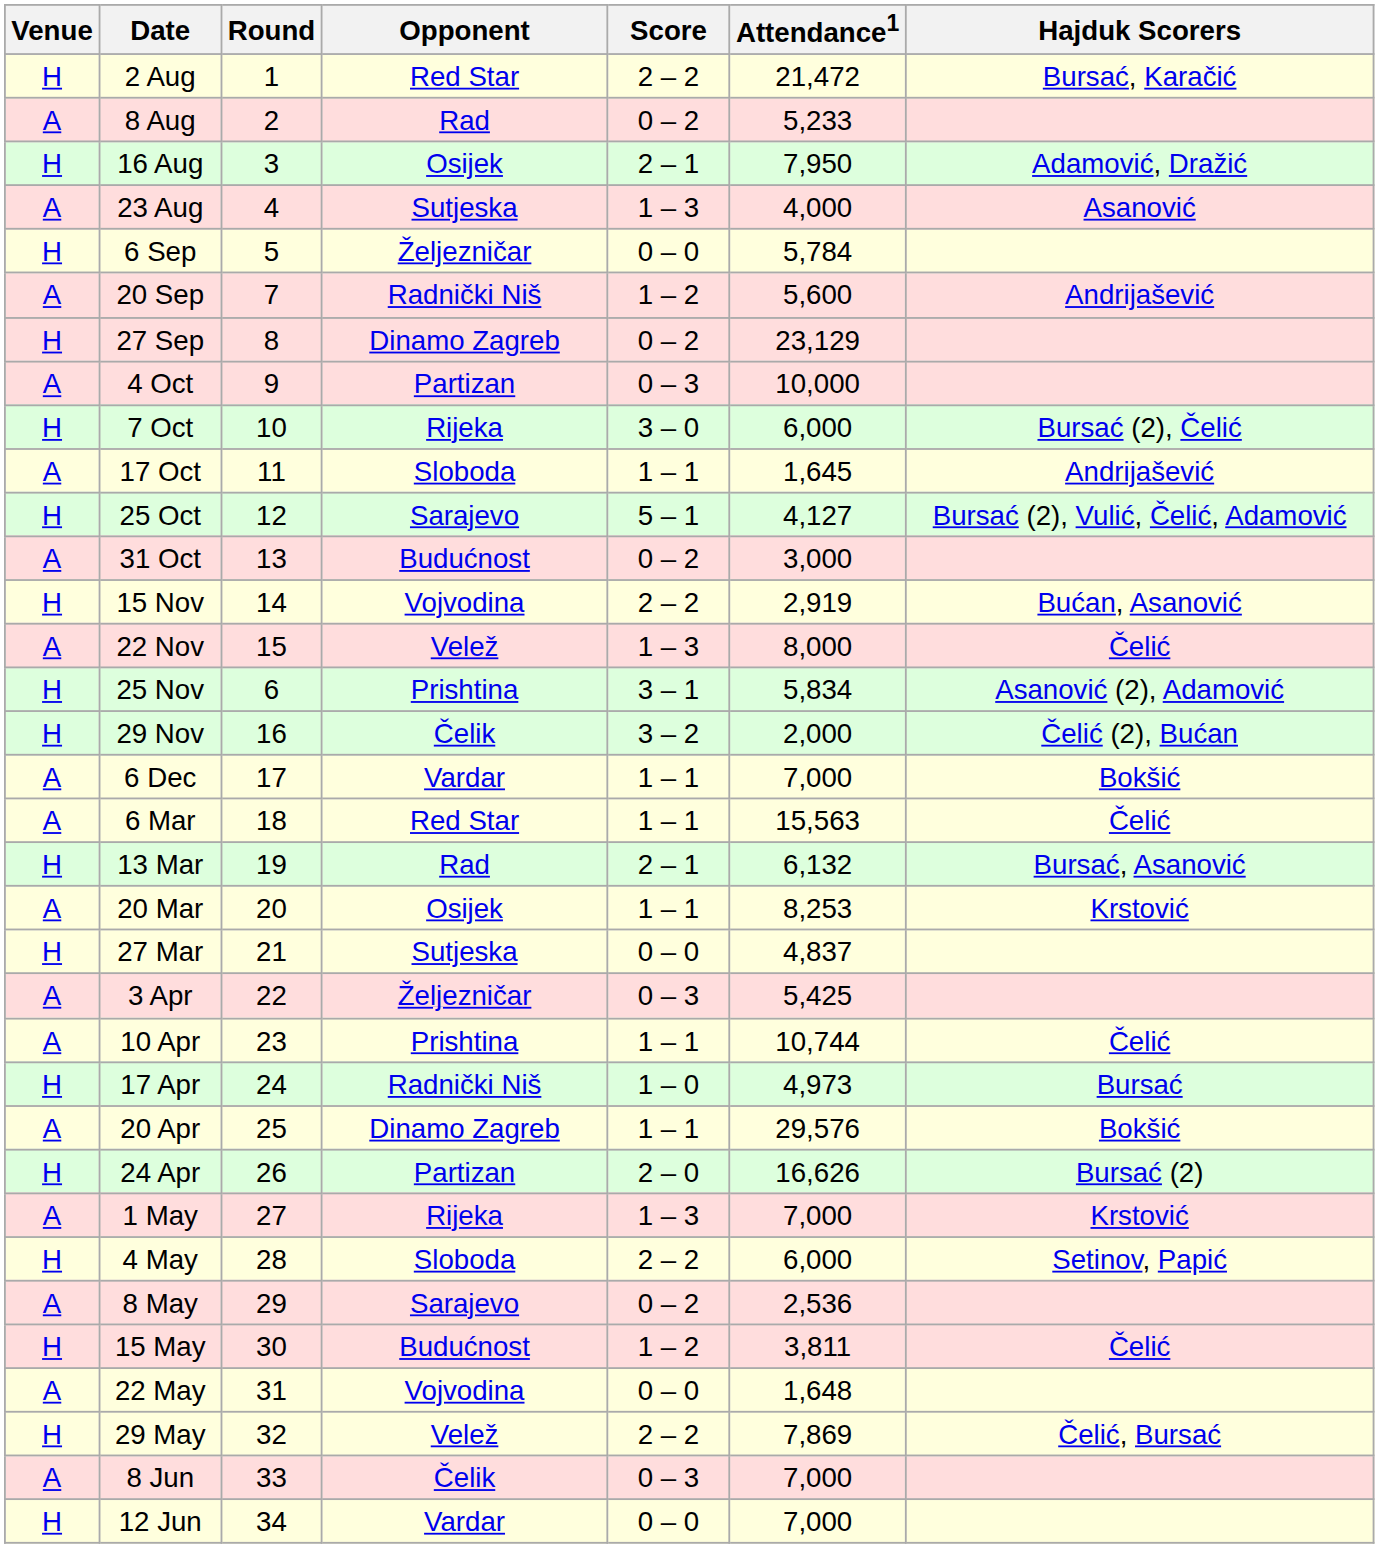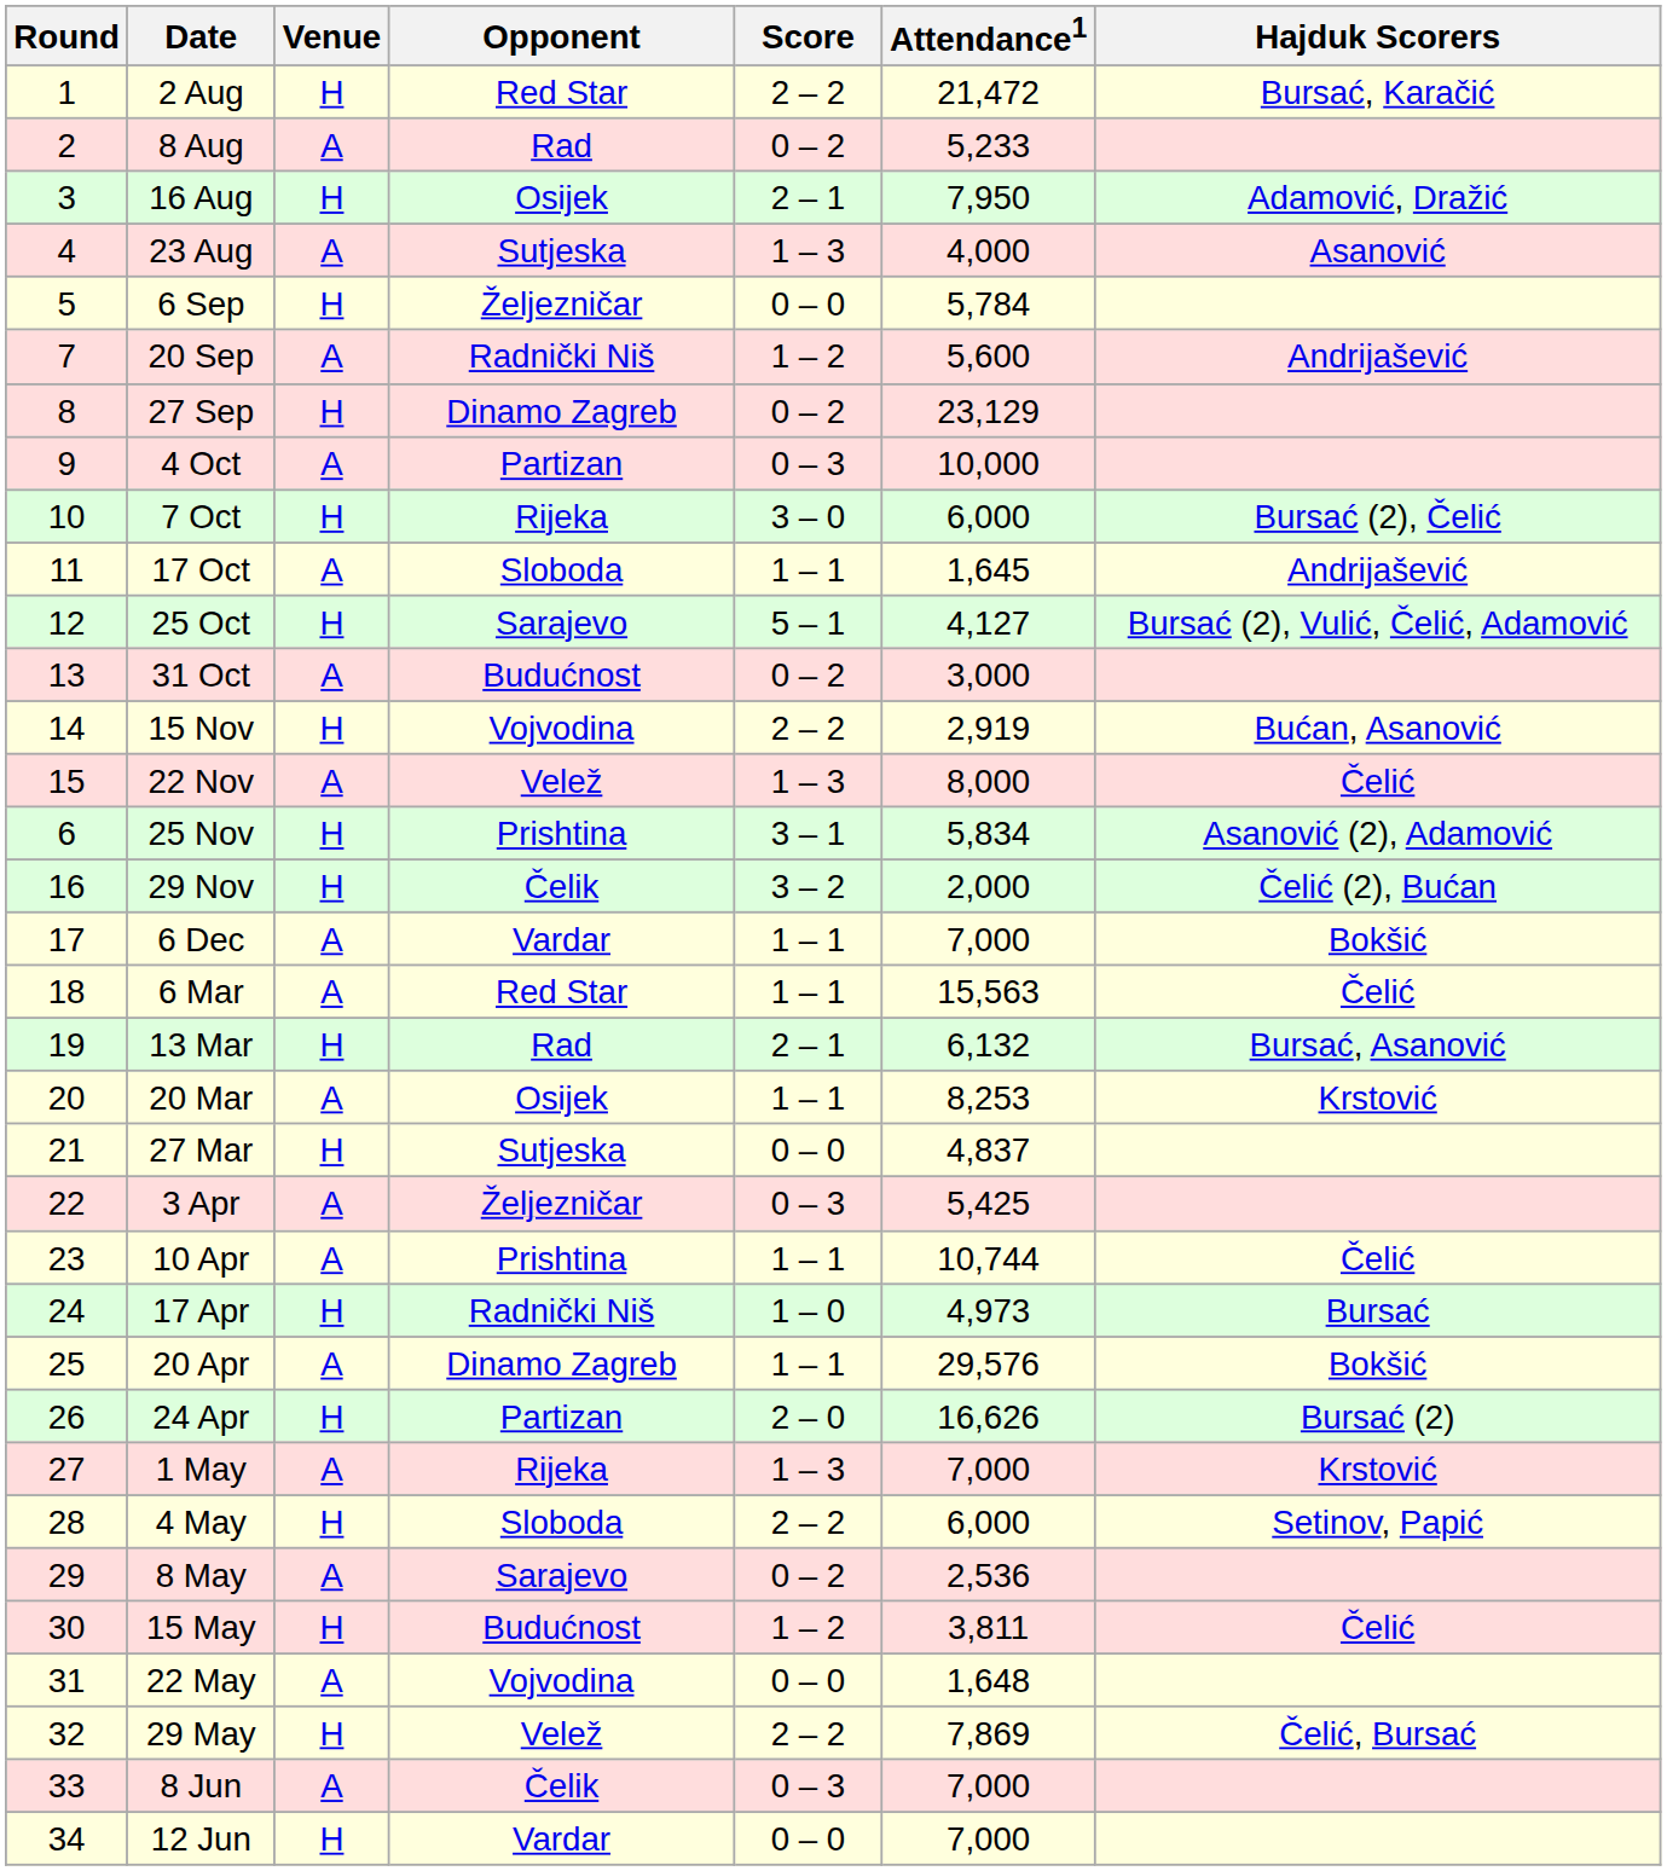 <table class="wikitable sortable" style="text-align: center; font-size:95%;">
 <tr>
+<th width="30">Round</th>
+<th width="60">Date</th>
 <th width="20">Venue</th>
-<th width="60">Date</th>
-<th width="30">Round</th>
 <th width="150">Opponent</th>
 <th width="60">Score</th>
 <th width="60">Attendance<sup>1</sup></th>
 <th width="250">Hajduk Scorers</th>
 </tr>
 <tr bgcolor="#ffffdd">
+<td>1</td>
+<td>2 Aug</td>
 <td><a href='#'>H</a></td>
-<td>2 Aug</td>
-<td>1</td>
 <td><a href='#'>Red Star</a></td>
 <td>2 – 2</td>
 <td>21,472</td>
 <td><a href='#'>Bursać</a>, <a href='#'>Karačić</a></td>
 </tr>
 <tr bgcolor="#ffdddd">
+<td>2</td>
+<td>8 Aug</td>
 <td><a href='#'>A</a></td>
-<td>8 Aug</td>
-<td>2</td>
 <td><a href='#'>Rad</a></td>
 <td>0 – 2</td>
 <td>5,233</td>
 <td></td>
 </tr>
 <tr bgcolor="#ddffdd">
+<td>3</td>
+<td>16 Aug</td>
 <td><a href='#'>H</a></td>
-<td>16 Aug</td>
-<td>3</td>
 <td><a href='#'>Osijek</a></td>
 <td>2 – 1</td>
 <td>7,950</td>
 <td><a href='#'>Adamović</a>, <a href='#'>Dražić</a></td>
 </tr>
 <tr bgcolor="#ffdddd">
+<td>4</td>
+<td>23 Aug</td>
 <td><a href='#'>A</a></td>
-<td>23 Aug</td>
-<td>4</td>
 <td><a href='#'>Sutjeska</a></td>
 <td>1 – 3</td>
 <td>4,000</td>
 <td><a href='#'>Asanović</a></td>
 </tr>
 <tr bgcolor="#ffffdd">
+<td>5</td>
+<td>6 Sep</td>
 <td><a href='#'>H</a></td>
-<td>6 Sep</td>
-<td>5</td>
 <td><a href='#'>Željezničar</a></td>
 <td>0 – 0</td>
 <td>5,784</td>
 <td></td>
 </tr>
 <tr bgcolor="#ffdddd">
+<td>7</td>
+<td>20 Sep</td>
 <td><a href='#'>A</a></td>
-<td>20 Sep</td>
-<td>7</td>
 <td><a href='#'>Radnički Niš</a></td>
 <td>1 – 2</td>
 <td>5,600</td>
 <td><a href='#'>Andrijašević</a></td>
 </tr>
 <tr bgcolor="#ffdddd">
+<td>8</td>
+<td>27 Sep</td>
 <td><a href='#'>H</a></td>
-<td>27 Sep</td>
-<td>8</td>
 <td><a href='#'>Dinamo Zagreb</a></td>
 <td>0 – 2</td>
 <td>23,129</td>
 <td></td>
 </tr>
 <tr bgcolor="#ffdddd">
+<td>9</td>
+<td>4 Oct</td>
 <td><a href='#'>A</a></td>
-<td>4 Oct</td>
-<td>9</td>
 <td><a href='#'>Partizan</a></td>
 <td>0 – 3</td>
 <td>10,000</td>
 <td></td>
 </tr>
 <tr bgcolor="#ddffdd">
+<td>10</td>
+<td>7 Oct</td>
 <td><a href='#'>H</a></td>
-<td>7 Oct</td>
-<td>10</td>
 <td><a href='#'>Rijeka</a></td>
 <td>3 – 0</td>
 <td>6,000</td>
 <td><a href='#'>Bursać</a> (2), <a href='#'>Čelić</a></td>
 </tr>
 <tr bgcolor="#ffffdd">
+<td>11</td>
+<td>17 Oct</td>
 <td><a href='#'>A</a></td>
-<td>17 Oct</td>
-<td>11</td>
 <td><a href='#'>Sloboda</a></td>
 <td>1 – 1</td>
 <td>1,645</td>
 <td><a href='#'>Andrijašević</a></td>
 </tr>
 <tr bgcolor="#ddffdd">
+<td>12</td>
+<td>25 Oct</td>
 <td><a href='#'>H</a></td>
-<td>25 Oct</td>
-<td>12</td>
 <td><a href='#'>Sarajevo</a></td>
 <td>5 – 1</td>
 <td>4,127</td>
 <td><a href='#'>Bursać</a> (2), <a href='#'>Vulić</a>, <a href='#'>Čelić</a>, <a href='#'>Adamović</a></td>
 </tr>
 <tr bgcolor="#ffdddd">
+<td>13</td>
+<td>31 Oct</td>
 <td><a href='#'>A</a></td>
-<td>31 Oct</td>
-<td>13</td>
 <td><a href='#'>Budućnost</a></td>
 <td>0 – 2</td>
 <td>3,000</td>
 <td></td>
 </tr>
 <tr bgcolor="#ffffdd">
+<td>14</td>
+<td>15 Nov</td>
 <td><a href='#'>H</a></td>
-<td>15 Nov</td>
-<td>14</td>
 <td><a href='#'>Vojvodina</a></td>
 <td>2 – 2</td>
 <td>2,919</td>
 <td><a href='#'>Bućan</a>, <a href='#'>Asanović</a></td>
 </tr>
 <tr bgcolor="#ffdddd">
+<td>15</td>
+<td>22 Nov</td>
 <td><a href='#'>A</a></td>
-<td>22 Nov</td>
-<td>15</td>
 <td><a href='#'>Velež</a></td>
 <td>1 – 3</td>
 <td>8,000</td>
 <td><a href='#'>Čelić</a></td>
 </tr>
 <tr bgcolor="#ddffdd">
+<td>6</td>
+<td>25 Nov</td>
 <td><a href='#'>H</a></td>
-<td>25 Nov</td>
-<td>6</td>
 <td><a href='#'>Prishtina</a></td>
 <td>3 – 1</td>
 <td>5,834</td>
 <td><a href='#'>Asanović</a> (2), <a href='#'>Adamović</a></td>
 </tr>
 <tr bgcolor="#ddffdd">
+<td>16</td>
+<td>29 Nov</td>
 <td><a href='#'>H</a></td>
-<td>29 Nov</td>
-<td>16</td>
 <td><a href='#'>Čelik</a></td>
 <td>3 – 2</td>
 <td>2,000</td>
 <td><a href='#'>Čelić</a> (2), <a href='#'>Bućan</a></td>
 </tr>
 <tr bgcolor="#ffffdd">
+<td>17</td>
+<td>6 Dec</td>
 <td><a href='#'>A</a></td>
-<td>6 Dec</td>
-<td>17</td>
 <td><a href='#'>Vardar</a></td>
 <td>1 – 1</td>
 <td>7,000</td>
 <td><a href='#'>Bokšić</a></td>
 </tr>
 <tr bgcolor="#ffffdd">
+<td>18</td>
+<td>6 Mar</td>
 <td><a href='#'>A</a></td>
-<td>6 Mar</td>
-<td>18</td>
 <td><a href='#'>Red Star</a></td>
 <td>1 – 1</td>
 <td>15,563</td>
 <td><a href='#'>Čelić</a></td>
 </tr>
 <tr bgcolor="#ddffdd">
+<td>19</td>
+<td>13 Mar</td>
 <td><a href='#'>H</a></td>
-<td>13 Mar</td>
-<td>19</td>
 <td><a href='#'>Rad</a></td>
 <td>2 – 1</td>
 <td>6,132</td>
 <td><a href='#'>Bursać</a>, <a href='#'>Asanović</a></td>
 </tr>
 <tr bgcolor="#ffffdd">
+<td>20</td>
+<td>20 Mar</td>
 <td><a href='#'>A</a></td>
-<td>20 Mar</td>
-<td>20</td>
 <td><a href='#'>Osijek</a></td>
 <td>1 – 1</td>
 <td>8,253</td>
 <td><a href='#'>Krstović</a></td>
 </tr>
 <tr bgcolor="#ffffdd">
+<td>21</td>
+<td>27 Mar</td>
 <td><a href='#'>H</a></td>
-<td>27 Mar</td>
-<td>21</td>
 <td><a href='#'>Sutjeska</a></td>
 <td>0 – 0</td>
 <td>4,837</td>
 <td></td>
 </tr>
 <tr bgcolor="#ffdddd">
+<td>22</td>
+<td>3 Apr</td>
 <td><a href='#'>A</a></td>
-<td>3 Apr</td>
-<td>22</td>
 <td><a href='#'>Željezničar</a></td>
 <td>0 – 3</td>
 <td>5,425</td>
 <td></td>
 </tr>
 <tr bgcolor="#ffffdd">
+<td>23</td>
+<td>10 Apr</td>
 <td><a href='#'>A</a></td>
-<td>10 Apr</td>
-<td>23</td>
 <td><a href='#'>Prishtina</a></td>
 <td>1 – 1</td>
 <td>10,744</td>
 <td><a href='#'>Čelić</a></td>
 </tr>
 <tr bgcolor="#ddffdd">
+<td>24</td>
+<td>17 Apr</td>
 <td><a href='#'>H</a></td>
-<td>17 Apr</td>
-<td>24</td>
 <td><a href='#'>Radnički Niš</a></td>
 <td>1 – 0</td>
 <td>4,973</td>
 <td><a href='#'>Bursać</a></td>
 </tr>
 <tr bgcolor="#ffffdd">
+<td>25</td>
+<td>20 Apr</td>
 <td><a href='#'>A</a></td>
-<td>20 Apr</td>
-<td>25</td>
 <td><a href='#'>Dinamo Zagreb</a></td>
 <td>1 – 1</td>
 <td>29,576</td>
 <td><a href='#'>Bokšić</a></td>
 </tr>
 <tr bgcolor="#ddffdd">
+<td>26</td>
+<td>24 Apr</td>
 <td><a href='#'>H</a></td>
-<td>24 Apr</td>
-<td>26</td>
 <td><a href='#'>Partizan</a></td>
 <td>2 – 0</td>
 <td>16,626</td>
 <td><a href='#'>Bursać</a> (2)</td>
 </tr>
 <tr bgcolor="#ffdddd">
+<td>27</td>
+<td>1 May</td>
 <td><a href='#'>A</a></td>
-<td>1 May</td>
-<td>27</td>
 <td><a href='#'>Rijeka</a></td>
 <td>1 – 3</td>
 <td>7,000</td>
 <td><a href='#'>Krstović</a></td>
 </tr>
 <tr bgcolor="#ffffdd">
+<td>28</td>
+<td>4 May</td>
 <td><a href='#'>H</a></td>
-<td>4 May</td>
-<td>28</td>
 <td><a href='#'>Sloboda</a></td>
 <td>2 – 2</td>
 <td>6,000</td>
 <td><a href='#'>Setinov</a>, <a href='#'>Papić</a></td>
 </tr>
 <tr bgcolor="#ffdddd">
+<td>29</td>
+<td>8 May</td>
 <td><a href='#'>A</a></td>
-<td>8 May</td>
-<td>29</td>
 <td><a href='#'>Sarajevo</a></td>
 <td>0 – 2</td>
 <td>2,536</td>
 <td></td>
 </tr>
 <tr bgcolor="#ffdddd">
+<td>30</td>
+<td>15 May</td>
 <td><a href='#'>H</a></td>
-<td>15 May</td>
-<td>30</td>
 <td><a href='#'>Budućnost</a></td>
 <td>1 – 2</td>
 <td>3,811</td>
 <td><a href='#'>Čelić</a></td>
 </tr>
 <tr bgcolor="#ffffdd">
+<td>31</td>
+<td>22 May</td>
 <td><a href='#'>A</a></td>
-<td>22 May</td>
-<td>31</td>
 <td><a href='#'>Vojvodina</a></td>
 <td>0 – 0</td>
 <td>1,648</td>
 <td></td>
 </tr>
 <tr bgcolor="#ffffdd">
+<td>32</td>
+<td>29 May</td>
 <td><a href='#'>H</a></td>
-<td>29 May</td>
-<td>32</td>
 <td><a href='#'>Velež</a></td>
 <td>2 – 2</td>
 <td>7,869</td>
 <td><a href='#'>Čelić</a>, <a href='#'>Bursać</a></td>
 </tr>
 <tr bgcolor="#ffdddd">
+<td>33</td>
+<td>8 Jun</td>
 <td><a href='#'>A</a></td>
-<td>8 Jun</td>
-<td>33</td>
 <td><a href='#'>Čelik</a></td>
 <td>0 – 3</td>
 <td>7,000</td>
 <td></td>
 </tr>
 <tr bgcolor="#ffffdd">
+<td>34</td>
+<td>12 Jun</td>
 <td><a href='#'>H</a></td>
-<td>12 Jun</td>
-<td>34</td>
 <td><a href='#'>Vardar</a></td>
 <td>0 – 0</td>
 <td>7,000</td>
 <td></td>
 </tr>
 </table>
